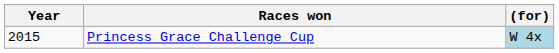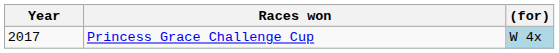 <table class="wikitable">
 <tr>
 <th width=70>Year</th>
 <th width=400>Races won</th>
 <th>(for)</th>
 </tr>
 <tr>
-<td>2015</td>
+<td>2017</td>
 <td><a href='#'>Princess Grace Challenge Cup</a></td>
 <td style="background: lightblue;">W 4x</td>
 </tr>
 </table>
